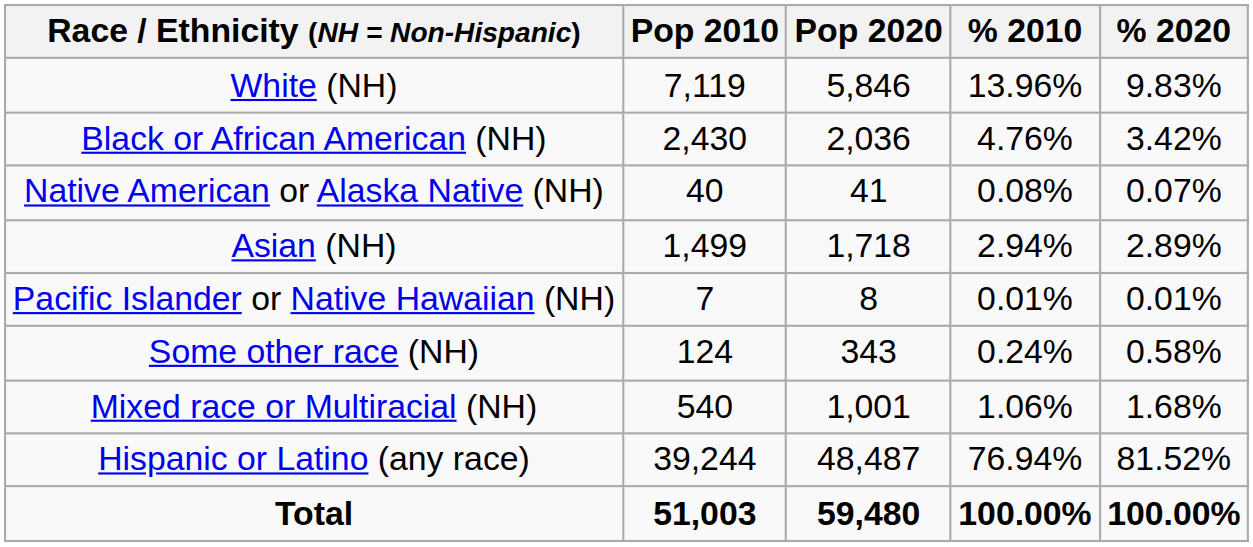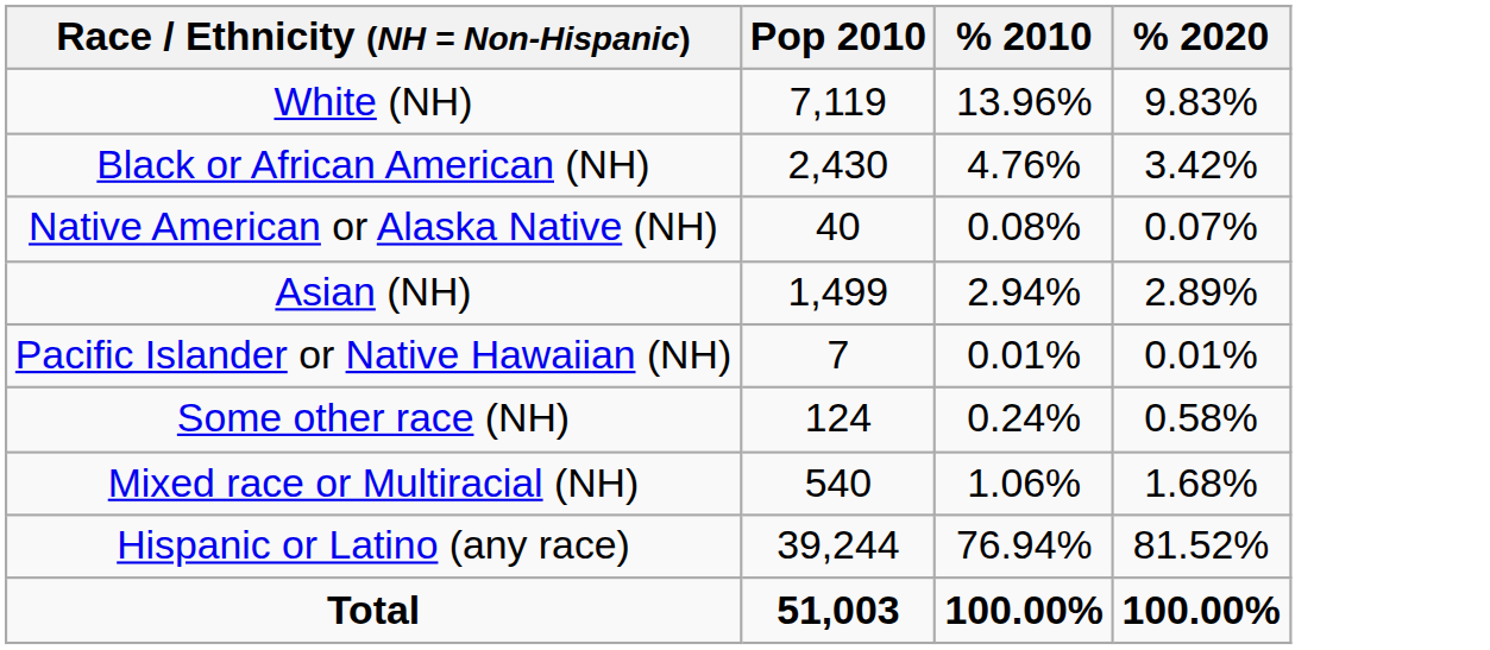 <table class="wikitable" style="text-align:center;">
 <tr>
 <th>Race / Ethnicity <small>(<em>NH = Non-Hispanic</em>)</small></th>
 <th>Pop 2010</th>
-<th>Pop 2020</th>
 <th>% 2010</th>
 <th>% 2020</th>
 </tr>
 <tr>
 <td><a href='#'>White</a> (NH)</td>
 <td>7,119</td>
-<td>5,846</td>
 <td>13.96%</td>
 <td>9.83%</td>
 </tr>
 <tr>
 <td><a href='#'>Black or African American</a> (NH)</td>
 <td>2,430</td>
-<td>2,036</td>
 <td>4.76%</td>
 <td>3.42%</td>
 </tr>
 <tr>
 <td><a href='#'>Native American</a> or <a href='#'>Alaska Native</a> (NH)</td>
 <td>40</td>
-<td>41</td>
 <td>0.08%</td>
 <td>0.07%</td>
 </tr>
 <tr>
 <td><a href='#'>Asian</a> (NH)</td>
 <td>1,499</td>
-<td>1,718</td>
 <td>2.94%</td>
 <td>2.89%</td>
 </tr>
 <tr>
 <td><a href='#'>Pacific Islander</a> or <a href='#'>Native Hawaiian</a> (NH)</td>
 <td>7</td>
-<td>8</td>
 <td>0.01%</td>
 <td>0.01%</td>
 </tr>
 <tr>
 <td><a href='#'>Some other race</a> (NH)</td>
 <td>124</td>
-<td>343</td>
 <td>0.24%</td>
 <td>0.58%</td>
 </tr>
 <tr>
 <td><a href='#'>Mixed race or Multiracial</a> (NH)</td>
 <td>540</td>
-<td>1,001</td>
 <td>1.06%</td>
 <td>1.68%</td>
 </tr>
 <tr>
 <td><a href='#'>Hispanic or Latino</a> (any race)</td>
 <td>39,244</td>
-<td>48,487</td>
 <td>76.94%</td>
 <td>81.52%</td>
 </tr>
 <tr>
 <td><strong>Total</strong></td>
 <td><strong>51,003</strong></td>
-<td><strong>59,480</strong></td>
 <td><strong>100.00%</strong></td>
 <td><strong>100.00%</strong></td>
 </tr>
 </table>
